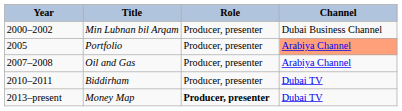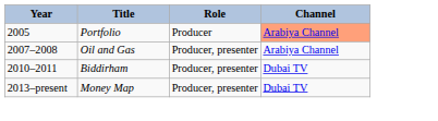 <table class="wikitable" style="font-size:90%;">
 <tr style="background:#ccc; text-align:center;">
 <th style="background:#b0c4de; width:20%;">Year</th>
 <th style="background:#b0c4de; width:25%;">Title</th>
 <th style="background:#b0c4de; width:25%;">Role</th>
 <th style="background:#b0c4de; width:30%;">Channel</th>
 </tr>
 <tr>
-<td>2000–2002</td>
-<td><em>Min Lubnan bil Arqam</em></td>
-<td>Producer, presenter</td>
-<td>Dubai Business Channel</td>
-</tr>
-<tr>
 <td>2005</td>
 <td><em>Portfolio</em></td>
-<td>Producer, presenter</td>
+<td>Producer</td>
 <td style="background: lightsalmon;"><a href='#'>Arabiya Channel</a></td>
 </tr>
 <tr>
 <td>2007–2008</td>
 <td><em>Oil and Gas</em></td>
 <td>Producer, presenter</td>
 <td><a href='#'>Arabiya Channel</a></td>
 </tr>
 <tr>
 <td>2010–2011</td>
 <td><em>Biddirham</em></td>
 <td>Producer, presenter</td>
 <td><a href='#'>Dubai TV</a></td>
 </tr>
 <tr>
 <td>2013–present</td>
 <td><em>Money Map </em></td>
-<td><strong>Producer, presenter</strong></td>
+<td>Producer, presenter</td>
 <td><a href='#'>Dubai TV</a></td>
 </tr>
 </table>
